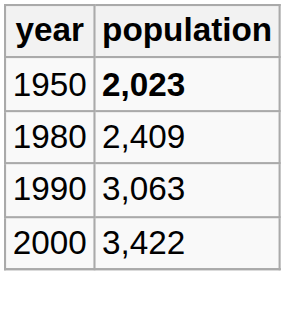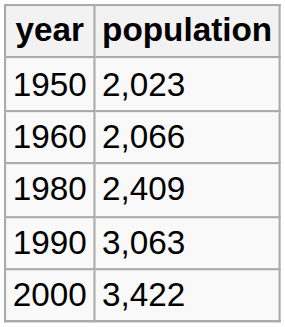 <table class="wikitable">
 <tr>
 <th>year</th>
 <th>population</th>
 </tr>
 <tr>
 <td>1950</td>
-<td><strong>2,023</strong></td>
+<td>2,023</td>
+</tr>
+<tr>
+<td>1960</td>
+<td>2,066</td>
 </tr>
 <tr>
 <td>1980</td>
 <td>2,409</td>
 </tr>
 <tr>
 <td>1990</td>
 <td>3,063</td>
 </tr>
 <tr>
 <td>2000</td>
 <td>3,422</td>
 </tr>
 <tr>
 </tr>
 </table>
